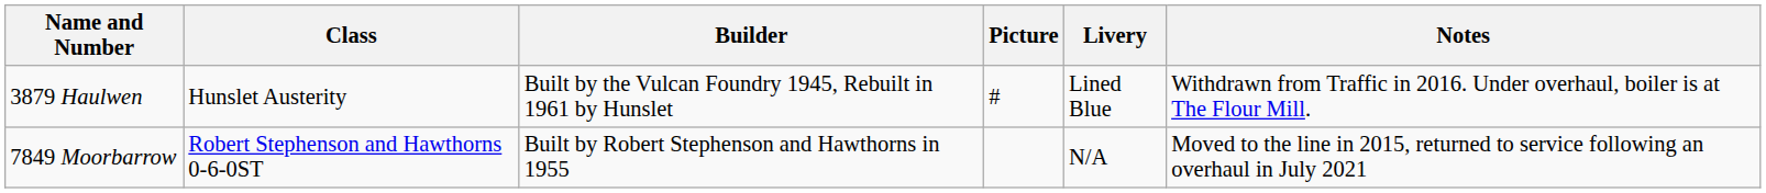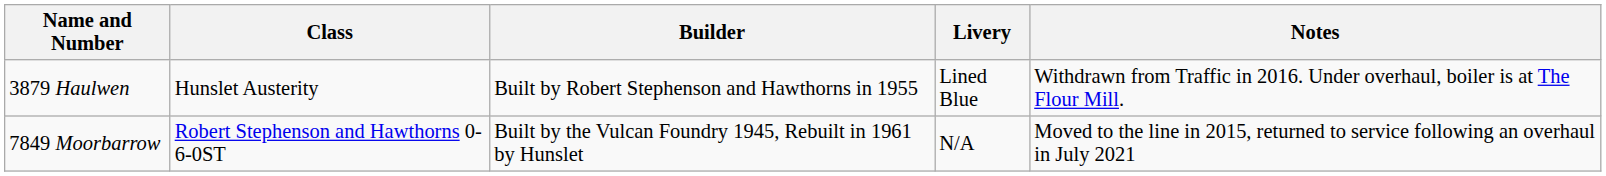 <table class="wikitable sortable mw-collapsible">
 <tr>
 <th>Name and Number</th>
 <th>Class</th>
 <th>Builder</th>
-<th>Picture</th>
 <th>Livery</th>
 <th>Notes</th>
 </tr>
 <tr>
 <td>3879 <em>Haulwen</em></td>
 <td>Hunslet Austerity</td>
-<td>Built by the Vulcan Foundry 1945, Rebuilt in 1961 by Hunslet</td>
-<td>#</td>
+<td>Built by Robert Stephenson and Hawthorns in 1955</td>
 <td>Lined Blue</td>
 <td>Withdrawn from Traffic in 2016. Under overhaul, boiler is at <a href='#'>The Flour Mill</a>.</td>
 </tr>
 <tr>
 <td>7849 <em>Moorbarrow</em></td>
 <td><a href='#'>Robert Stephenson and Hawthorns</a> 0-6-0ST</td>
-<td>Built by Robert Stephenson and Hawthorns in 1955</td>
-<td></td>
+<td>Built by the Vulcan Foundry 1945, Rebuilt in 1961 by Hunslet</td>
 <td>N/A</td>
 <td>Moved to the line in 2015, returned to service following an overhaul in July 2021</td>
 </tr>
 </table>
